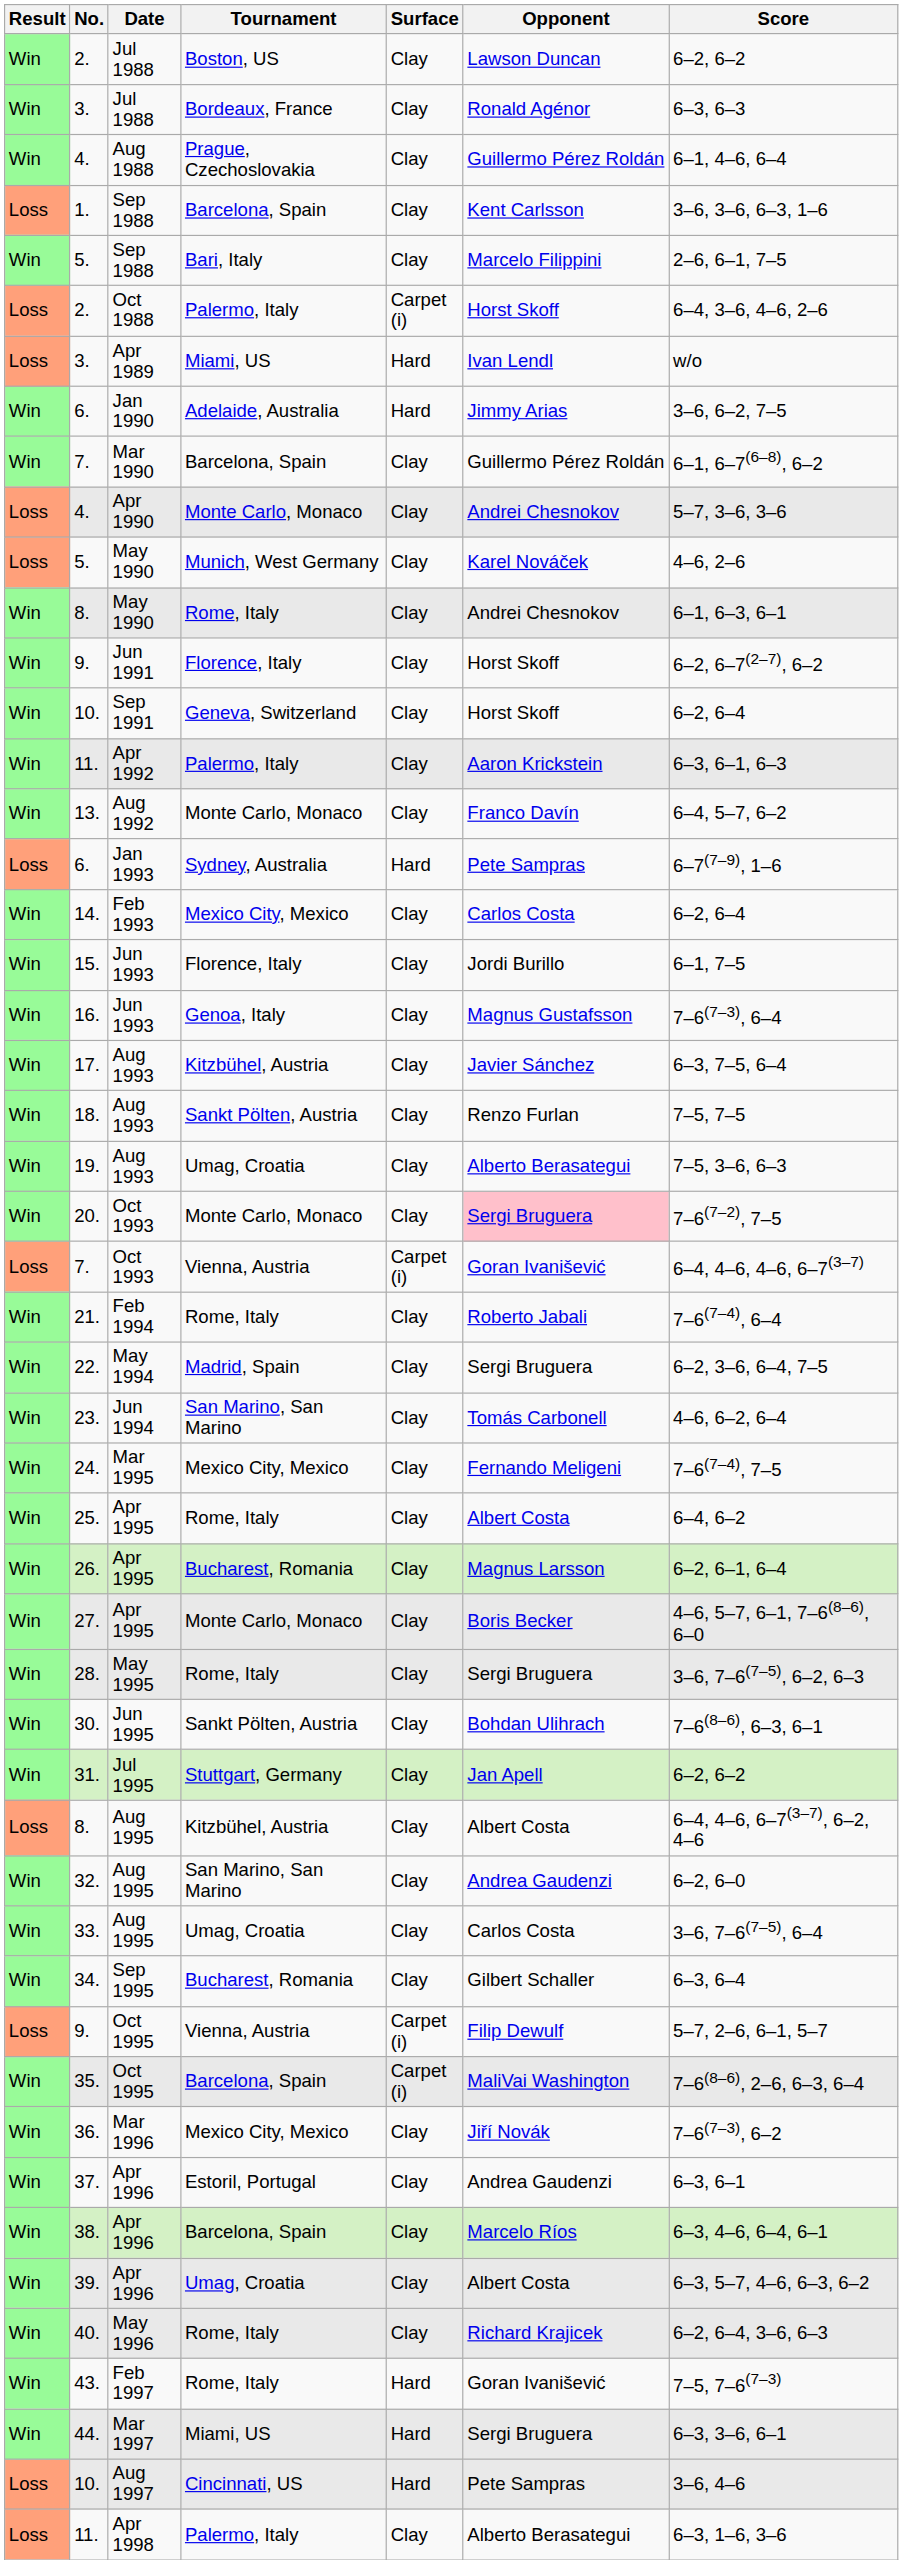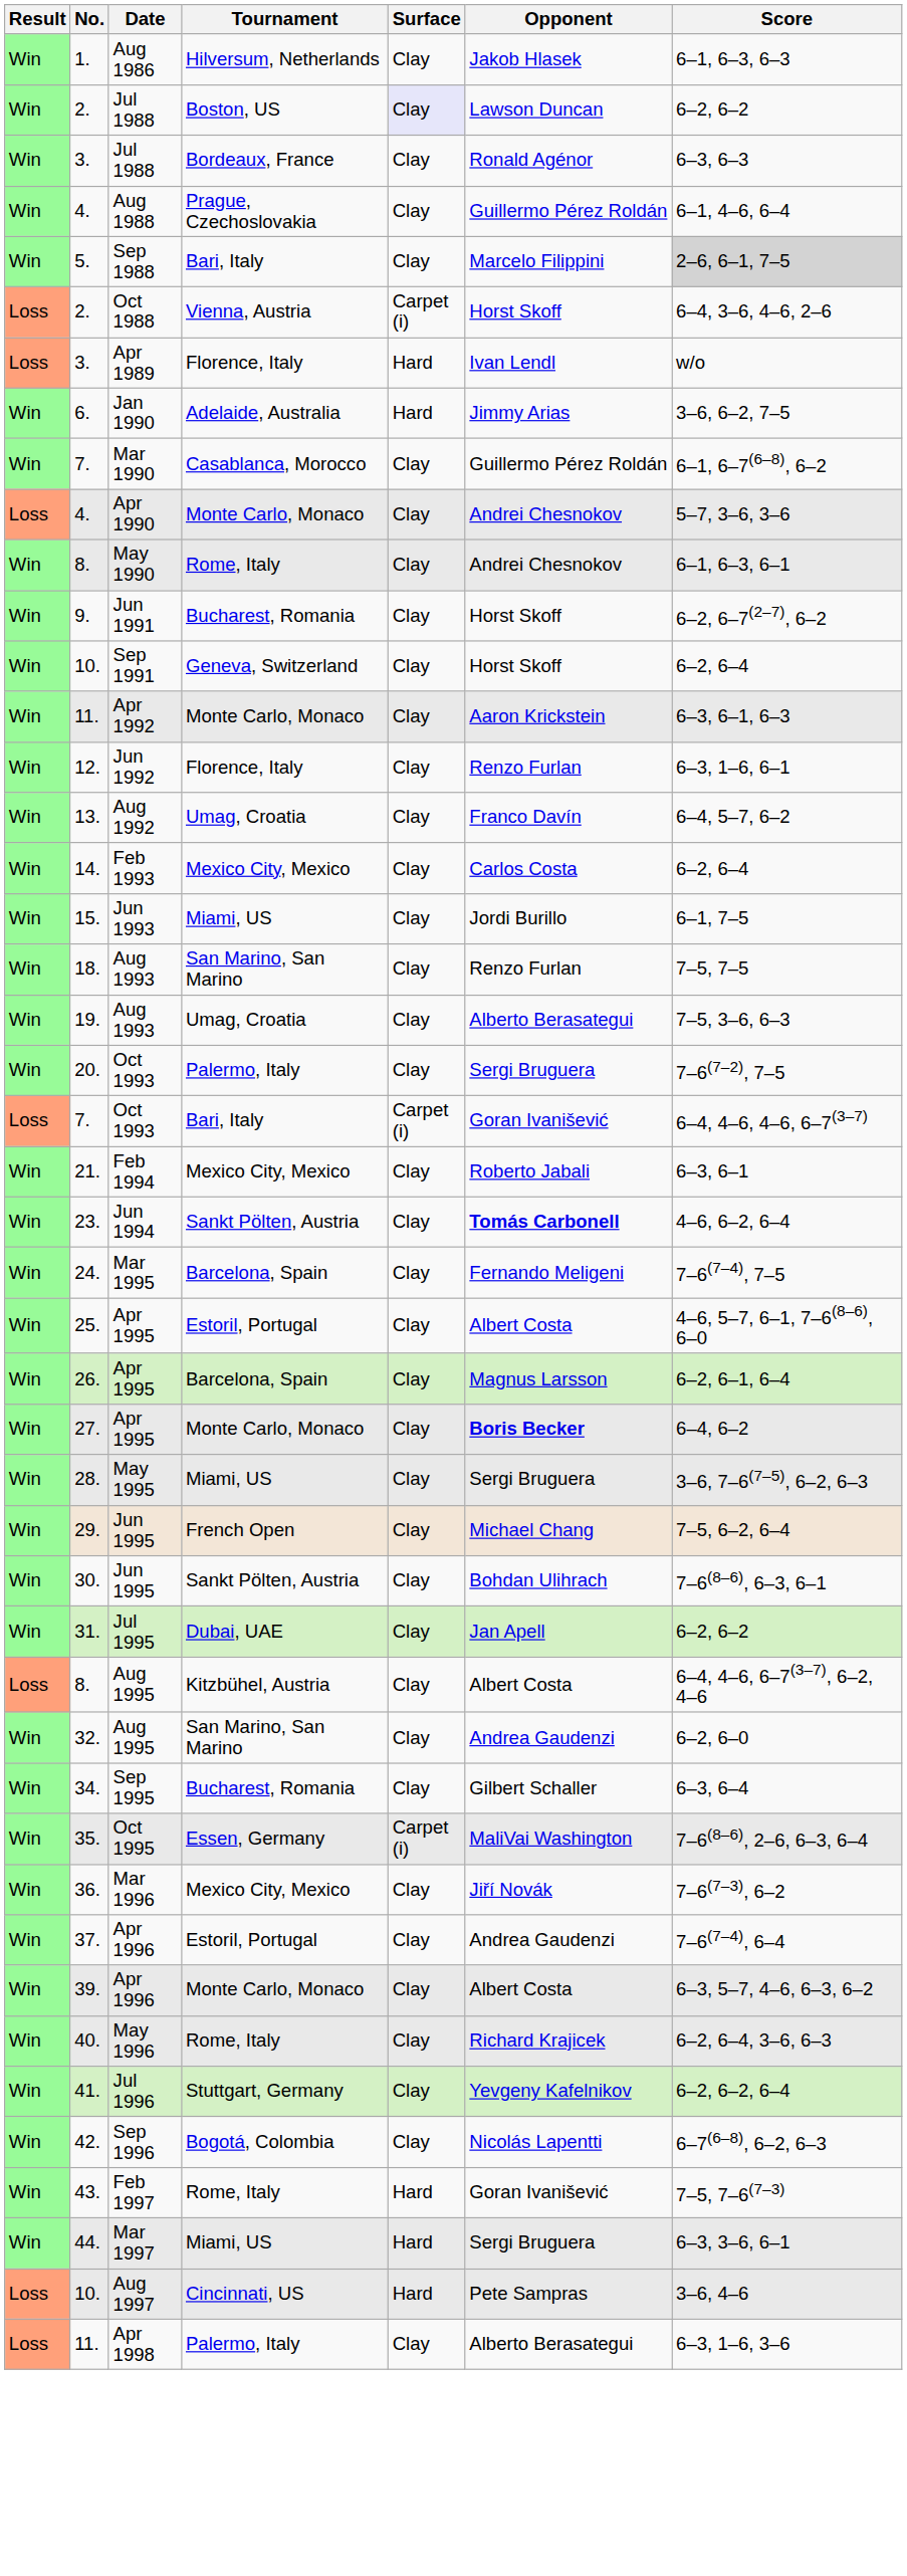 <table class="sortable wikitable">
 <tr>
 <th style="width:40px">Result</th>
 <th style="width:25px">No.</th>
 <th style="width:55px">Date</th>
 <th style="width:170px">Tournament</th>
 <th style="width:50px">Surface</th>
 <th style="width:170px">Opponent</th>
 <th style="width:190px" class="unsortable">Score</th>
 </tr>
 <tr>
 <td style="background:#98fb98;">Win</td>
+<td>1.</td>
+<td>Aug 1986</td>
+<td><a href='#'>Hilversum</a>, Netherlands</td>
+<td>Clay</td>
+<td> <a href='#'>Jakob Hlasek</a></td>
+<td>6–1, 6–3, 6–3</td>
+</tr>
+<tr>
+<td style="background:#98fb98;">Win</td>
 <td>2.</td>
 <td>Jul 1988</td>
 <td><a href='#'>Boston</a>, US</td>
-<td>Clay</td>
+<td style="background: lavender;">Clay</td>
 <td> <a href='#'>Lawson Duncan</a></td>
 <td>6–2, 6–2</td>
 </tr>
 <tr>
 <td style="background:#98fb98;">Win</td>
 <td>3.</td>
 <td>Jul 1988</td>
 <td><a href='#'>Bordeaux</a>, France</td>
 <td>Clay</td>
 <td> <a href='#'>Ronald Agénor</a></td>
 <td>6–3, 6–3</td>
 </tr>
 <tr>
 <td style="background:#98fb98;">Win</td>
 <td>4.</td>
 <td>Aug 1988</td>
 <td><a href='#'>Prague</a>, Czechoslovakia</td>
 <td>Clay</td>
 <td> <a href='#'>Guillermo Pérez Roldán</a></td>
 <td>6–1, 4–6, 6–4</td>
 </tr>
 <tr>
-<td style="background:#ffa07a;">Loss</td>
-<td>1.</td>
-<td>Sep 1988</td>
-<td><a href='#'>Barcelona</a>, Spain</td>
-<td>Clay</td>
-<td> <a href='#'>Kent Carlsson</a></td>
-<td>3–6, 3–6, 6–3, 1–6</td>
-</tr>
-<tr>
 <td style="background:#98fb98;">Win</td>
 <td>5.</td>
 <td>Sep 1988</td>
 <td><a href='#'>Bari</a>, Italy</td>
 <td>Clay</td>
 <td> <a href='#'>Marcelo Filippini</a></td>
-<td>2–6, 6–1, 7–5</td>
+<td style="background: lightgrey;">2–6, 6–1, 7–5</td>
 </tr>
 <tr>
 <td style="background:#ffa07a;">Loss</td>
 <td>2.</td>
 <td>Oct 1988</td>
-<td><a href='#'>Palermo</a>, Italy</td>
+<td><a href='#'>Vienna</a>, Austria</td>
 <td>Carpet (i)</td>
 <td> <a href='#'>Horst Skoff</a></td>
 <td>6–4, 3–6, 4–6, 2–6</td>
 </tr>
 <tr>
 <td style="background:#ffa07a;">Loss</td>
 <td>3.</td>
 <td>Apr 1989</td>
-<td><a href='#'>Miami</a>, US</td>
+<td>Florence, Italy</td>
 <td>Hard</td>
 <td> <a href='#'>Ivan Lendl</a></td>
 <td>w/o</td>
 </tr>
 <tr>
 <td style="background:#98fb98;">Win</td>
 <td>6.</td>
 <td>Jan 1990</td>
 <td><a href='#'>Adelaide</a>, Australia</td>
 <td>Hard</td>
 <td> <a href='#'>Jimmy Arias</a></td>
 <td>3–6, 6–2, 7–5</td>
 </tr>
 <tr>
 <td style="background:#98fb98;">Win</td>
 <td>7.</td>
 <td>Mar 1990</td>
-<td>Barcelona, Spain</td>
+<td><a href='#'>Casablanca</a>, Morocco</td>
 <td>Clay</td>
 <td> Guillermo Pérez Roldán</td>
 <td>6–1, 6–7<sup>(6–8)</sup>, 6–2</td>
 </tr>
 <tr bgcolor=e9e9e9>
 <td style="background:#ffa07a;">Loss</td>
 <td>4.</td>
 <td>Apr 1990</td>
 <td><a href='#'>Monte Carlo</a>, Monaco</td>
 <td>Clay</td>
 <td> <a href='#'>Andrei Chesnokov</a></td>
 <td>5–7, 3–6, 3–6</td>
-</tr>
-<tr>
-<td style="background:#ffa07a;">Loss</td>
-<td>5.</td>
-<td>May 1990</td>
-<td><a href='#'>Munich</a>, West Germany</td>
-<td>Clay</td>
-<td> <a href='#'>Karel Nováček</a></td>
-<td>4–6, 2–6</td>
 </tr>
 <tr bgcolor=e9e9e9>
 <td style="background:#98fb98;">Win</td>
 <td>8.</td>
 <td>May 1990</td>
 <td><a href='#'>Rome</a>, Italy</td>
 <td>Clay</td>
 <td> Andrei Chesnokov</td>
 <td>6–1, 6–3, 6–1</td>
 </tr>
 <tr>
 <td style="background:#98fb98;">Win</td>
 <td>9.</td>
 <td>Jun 1991</td>
-<td><a href='#'>Florence</a>, Italy</td>
+<td><a href='#'>Bucharest</a>, Romania</td>
 <td>Clay</td>
 <td> Horst Skoff</td>
 <td>6–2, 6–7<sup>(2–7)</sup>, 6–2</td>
 </tr>
 <tr>
 <td style="background:#98fb98;">Win</td>
 <td>10.</td>
 <td>Sep 1991</td>
 <td><a href='#'>Geneva</a>, Switzerland</td>
 <td>Clay</td>
 <td> Horst Skoff</td>
 <td>6–2, 6–4</td>
 </tr>
 <tr bgcolor=e9e9e9>
 <td style="background:#98fb98;">Win</td>
 <td>11.</td>
 <td>Apr 1992</td>
-<td><a href='#'>Palermo</a>, Italy</td>
+<td>Monte Carlo, Monaco</td>
 <td>Clay</td>
 <td> <a href='#'>Aaron Krickstein</a></td>
 <td>6–3, 6–1, 6–3</td>
 </tr>
 <tr>
 <td style="background:#98fb98;">Win</td>
+<td>12.</td>
+<td>Jun 1992</td>
+<td>Florence, Italy</td>
+<td>Clay</td>
+<td> <a href='#'>Renzo Furlan</a></td>
+<td>6–3, 1–6, 6–1</td>
+</tr>
+<tr>
+<td style="background:#98fb98;">Win</td>
 <td>13.</td>
 <td>Aug 1992</td>
-<td>Monte Carlo, Monaco</td>
+<td><a href='#'>Umag</a>, Croatia</td>
 <td>Clay</td>
 <td> <a href='#'>Franco Davín</a></td>
 <td>6–4, 5–7, 6–2</td>
-</tr>
-<tr>
-<td style="background:#ffa07a;">Loss</td>
-<td>6.</td>
-<td>Jan 1993</td>
-<td><a href='#'>Sydney</a>, Australia</td>
-<td>Hard</td>
-<td> <a href='#'>Pete Sampras</a></td>
-<td>6–7<sup>(7–9)</sup>, 1–6</td>
 </tr>
 <tr>
 <td style="background:#98fb98;">Win</td>
 <td>14.</td>
 <td>Feb 1993</td>
 <td><a href='#'>Mexico City</a>, Mexico</td>
 <td>Clay</td>
 <td> <a href='#'>Carlos Costa</a></td>
 <td>6–2, 6–4</td>
 </tr>
 <tr>
 <td style="background:#98fb98;">Win</td>
 <td>15.</td>
 <td>Jun 1993</td>
-<td>Florence, Italy</td>
+<td><a href='#'>Miami</a>, US</td>
 <td>Clay</td>
 <td> Jordi Burillo</td>
 <td>6–1, 7–5</td>
 </tr>
 <tr>
 <td style="background:#98fb98;">Win</td>
-<td>16.</td>
-<td>Jun 1993</td>
-<td><a href='#'>Genoa</a>, Italy</td>
-<td>Clay</td>
-<td> <a href='#'>Magnus Gustafsson</a></td>
-<td>7–6<sup>(7–3)</sup>, 6–4</td>
-</tr>
-<tr>
-<td style="background:#98fb98;">Win</td>
-<td>17.</td>
-<td>Aug 1993</td>
-<td><a href='#'>Kitzbühel</a>, Austria</td>
-<td>Clay</td>
-<td> <a href='#'>Javier Sánchez</a></td>
-<td>6–3, 7–5, 6–4</td>
-</tr>
-<tr>
-<td style="background:#98fb98;">Win</td>
 <td>18.</td>
 <td>Aug 1993</td>
-<td><a href='#'>Sankt Pölten</a>, Austria</td>
+<td><a href='#'>San Marino</a>, San Marino</td>
 <td>Clay</td>
 <td> Renzo Furlan</td>
 <td>7–5, 7–5</td>
 </tr>
 <tr>
 <td style="background:#98fb98;">Win</td>
 <td>19.</td>
 <td>Aug 1993</td>
 <td>Umag, Croatia</td>
 <td>Clay</td>
 <td> <a href='#'>Alberto Berasategui</a></td>
 <td>7–5, 3–6, 6–3</td>
 </tr>
 <tr>
 <td style="background:#98fb98;">Win</td>
 <td>20.</td>
 <td>Oct 1993</td>
-<td>Monte Carlo, Monaco</td>
+<td><a href='#'>Palermo</a>, Italy</td>
 <td>Clay</td>
-<td style="background: pink;"> <a href='#'>Sergi Bruguera</a></td>
+<td> <a href='#'>Sergi Bruguera</a></td>
 <td>7–6<sup>(7–2)</sup>, 7–5</td>
 </tr>
 <tr>
 <td style="background:#ffa07a;">Loss</td>
 <td>7.</td>
 <td>Oct 1993</td>
-<td>Vienna, Austria</td>
+<td><a href='#'>Bari</a>, Italy</td>
 <td>Carpet (i)</td>
 <td> <a href='#'>Goran Ivanišević</a></td>
 <td>6–4, 4–6, 4–6, 6–7<sup>(3–7)</sup></td>
 </tr>
 <tr>
 <td style="background:#98fb98;">Win</td>
 <td>21.</td>
 <td>Feb 1994</td>
-<td>Rome, Italy</td>
+<td>Mexico City, Mexico</td>
 <td>Clay</td>
 <td> <a href='#'>Roberto Jabali</a></td>
-<td>7–6<sup>(7–4)</sup>, 6–4</td>
-</tr>
-<tr>
-<td style="background:#98fb98;">Win</td>
-<td>22.</td>
-<td>May 1994</td>
-<td><a href='#'>Madrid</a>, Spain</td>
-<td>Clay</td>
-<td> Sergi Bruguera</td>
-<td>6–2, 3–6, 6–4, 7–5</td>
+<td>6–3, 6–1</td>
 </tr>
 <tr>
 <td style="background:#98fb98;">Win</td>
 <td>23.</td>
 <td>Jun 1994</td>
-<td><a href='#'>San Marino</a>, San Marino</td>
+<td><a href='#'>Sankt Pölten</a>, Austria</td>
 <td>Clay</td>
-<td> <a href='#'>Tomás Carbonell</a></td>
+<td><strong> <a href='#'>Tomás Carbonell</a></strong></td>
 <td>4–6, 6–2, 6–4</td>
 </tr>
 <tr>
 <td style="background:#98fb98;">Win</td>
 <td>24.</td>
 <td>Mar 1995</td>
-<td>Mexico City, Mexico</td>
+<td><a href='#'>Barcelona</a>, Spain</td>
 <td>Clay</td>
 <td> <a href='#'>Fernando Meligeni</a></td>
 <td>7–6<sup>(7–4)</sup>, 7–5</td>
 </tr>
 <tr>
 <td style="background:#98fb98;">Win</td>
 <td>25.</td>
 <td>Apr 1995</td>
-<td>Rome, Italy</td>
+<td><a href='#'>Estoril</a>, Portugal</td>
 <td>Clay</td>
 <td> <a href='#'>Albert Costa</a></td>
-<td>6–4, 6–2</td>
+<td>4–6, 5–7, 6–1, 7–6<sup>(8–6)</sup>, 6–0</td>
 </tr>
 <tr bgcolor=d4f1c5>
 <td style="background:#98fb98;">Win</td>
 <td>26.</td>
 <td>Apr 1995</td>
-<td><a href='#'>Bucharest</a>, Romania</td>
+<td>Barcelona, Spain</td>
 <td>Clay</td>
 <td> <a href='#'>Magnus Larsson</a></td>
 <td>6–2, 6–1, 6–4</td>
 </tr>
 <tr bgcolor=e9e9e9>
 <td style="background:#98fb98;">Win</td>
 <td>27.</td>
 <td>Apr 1995</td>
 <td>Monte Carlo, Monaco</td>
 <td>Clay</td>
-<td> <a href='#'>Boris Becker</a></td>
-<td>4–6, 5–7, 6–1, 7–6<sup>(8–6)</sup>, 6–0</td>
+<td><strong> <a href='#'>Boris Becker</a></strong></td>
+<td>6–4, 6–2</td>
 </tr>
 <tr bgcolor=e9e9e9>
 <td style="background:#98fb98;">Win</td>
 <td>28.</td>
 <td>May 1995</td>
-<td>Rome, Italy</td>
+<td>Miami, US</td>
 <td>Clay</td>
 <td> Sergi Bruguera</td>
 <td>3–6, 7–6<sup>(7–5)</sup>, 6–2, 6–3</td>
+</tr>
+<tr bgcolor=f3e6d7>
+<td style="background:#98fb98;">Win</td>
+<td>29.</td>
+<td>Jun 1995</td>
+<td>French Open</td>
+<td>Clay</td>
+<td> <a href='#'>Michael Chang</a></td>
+<td>7–5, 6–2, 6–4</td>
 </tr>
 <tr>
 <td style="background:#98fb98;">Win</td>
 <td>30.</td>
 <td>Jun 1995</td>
 <td>Sankt Pölten, Austria</td>
 <td>Clay</td>
 <td> <a href='#'>Bohdan Ulihrach</a></td>
 <td>7–6<sup>(8–6)</sup>, 6–3, 6–1</td>
 </tr>
 <tr bgcolor=d4f1c5>
 <td style="background:#98fb98;">Win</td>
 <td>31.</td>
 <td>Jul 1995</td>
-<td><a href='#'>Stuttgart</a>, Germany</td>
+<td><a href='#'>Dubai</a>, UAE</td>
 <td>Clay</td>
 <td> <a href='#'>Jan Apell</a></td>
 <td>6–2, 6–2</td>
 </tr>
 <tr>
 <td style="background:#ffa07a;">Loss</td>
 <td>8.</td>
 <td>Aug 1995</td>
 <td>Kitzbühel, Austria</td>
 <td>Clay</td>
 <td> Albert Costa</td>
 <td>6–4, 4–6, 6–7<sup>(3–7)</sup>, 6–2, 4–6</td>
 </tr>
 <tr>
 <td style="background:#98fb98;">Win</td>
 <td>32.</td>
 <td>Aug 1995</td>
 <td>San Marino, San Marino</td>
 <td>Clay</td>
 <td> <a href='#'>Andrea Gaudenzi</a></td>
 <td>6–2, 6–0</td>
 </tr>
 <tr>
 <td style="background:#98fb98;">Win</td>
-<td>33.</td>
-<td>Aug 1995</td>
-<td>Umag, Croatia</td>
-<td>Clay</td>
-<td> Carlos Costa</td>
-<td>3–6, 7–6<sup>(7–5)</sup>, 6–4</td>
-</tr>
-<tr>
-<td style="background:#98fb98;">Win</td>
 <td>34.</td>
 <td>Sep 1995</td>
 <td><a href='#'>Bucharest</a>, Romania</td>
 <td>Clay</td>
 <td> Gilbert Schaller</td>
 <td>6–3, 6–4</td>
 </tr>
-<tr>
-<td style="background:#ffa07a;">Loss</td>
-<td>9.</td>
-<td>Oct 1995</td>
-<td>Vienna, Austria</td>
-<td>Carpet (i)</td>
-<td> <a href='#'>Filip Dewulf</a></td>
-<td>5–7, 2–6, 6–1, 5–7</td>
-</tr>
 <tr bgcolor=e9e9e9>
 <td style="background:#98fb98;">Win</td>
 <td>35.</td>
 <td>Oct 1995</td>
-<td><a href='#'>Barcelona</a>, Spain</td>
+<td><a href='#'>Essen</a>, Germany</td>
 <td>Carpet (i)</td>
 <td> <a href='#'>MaliVai Washington</a></td>
 <td>7–6<sup>(8–6)</sup>, 2–6, 6–3, 6–4</td>
 </tr>
 <tr>
 <td style="background:#98fb98;">Win</td>
 <td>36.</td>
 <td>Mar 1996</td>
 <td>Mexico City, Mexico</td>
 <td>Clay</td>
 <td> <a href='#'>Jiří Novák</a></td>
 <td>7–6<sup>(7–3)</sup>, 6–2</td>
 </tr>
 <tr>
 <td style="background:#98fb98;">Win</td>
 <td>37.</td>
 <td>Apr 1996</td>
 <td>Estoril, Portugal</td>
 <td>Clay</td>
 <td> Andrea Gaudenzi</td>
-<td>6–3, 6–1</td>
-</tr>
-<tr bgcolor=d4f1c5>
-<td style="background:#98fb98;">Win</td>
-<td>38.</td>
-<td>Apr 1996</td>
-<td>Barcelona, Spain</td>
-<td>Clay</td>
-<td> <a href='#'>Marcelo Ríos</a></td>
-<td>6–3, 4–6, 6–4, 6–1</td>
+<td>7–6<sup>(7–4)</sup>, 6–4</td>
 </tr>
 <tr bgcolor=e9e9e9>
 <td style="background:#98fb98;">Win</td>
 <td>39.</td>
 <td>Apr 1996</td>
-<td><a href='#'>Umag</a>, Croatia</td>
+<td>Monte Carlo, Monaco</td>
 <td>Clay</td>
 <td> Albert Costa</td>
 <td>6–3, 5–7, 4–6, 6–3, 6–2</td>
 </tr>
 <tr bgcolor=e9e9e9>
 <td style="background:#98fb98;">Win</td>
 <td>40.</td>
 <td>May 1996</td>
 <td>Rome, Italy</td>
 <td>Clay</td>
 <td> <a href='#'>Richard Krajicek</a></td>
 <td>6–2, 6–4, 3–6, 6–3</td>
+</tr>
+<tr bgcolor=d4f1c5>
+<td style="background:#98fb98;">Win</td>
+<td>41.</td>
+<td>Jul 1996</td>
+<td>Stuttgart, Germany</td>
+<td>Clay</td>
+<td> <a href='#'>Yevgeny Kafelnikov</a></td>
+<td>6–2, 6–2, 6–4</td>
+</tr>
+<tr>
+<td style="background:#98fb98;">Win</td>
+<td>42.</td>
+<td>Sep 1996</td>
+<td><a href='#'>Bogotá</a>, Colombia</td>
+<td>Clay</td>
+<td> <a href='#'>Nicolás Lapentti</a></td>
+<td>6–7<sup>(6–8)</sup>, 6–2, 6–3</td>
 </tr>
 <tr>
 <td style="background:#98fb98;">Win</td>
 <td>43.</td>
 <td>Feb 1997</td>
 <td>Rome, Italy</td>
 <td>Hard</td>
 <td> Goran Ivanišević</td>
 <td>7–5, 7–6<sup>(7–3)</sup></td>
 </tr>
 <tr bgcolor=e9e9e9>
 <td style="background:#98fb98;">Win</td>
 <td>44.</td>
 <td>Mar 1997</td>
 <td>Miami, US</td>
 <td>Hard</td>
 <td> Sergi Bruguera</td>
 <td>6–3, 3–6, 6–1</td>
 </tr>
 <tr bgcolor=e9e9e9>
 <td style="background:#ffa07a;">Loss</td>
 <td>10.</td>
 <td>Aug 1997</td>
 <td><a href='#'>Cincinnati</a>, US</td>
 <td>Hard</td>
 <td> Pete Sampras</td>
 <td>3–6, 4–6</td>
 </tr>
 <tr>
 <td style="background:#ffa07a;">Loss</td>
 <td>11.</td>
 <td>Apr 1998</td>
 <td><a href='#'>Palermo</a>, Italy</td>
 <td>Clay</td>
 <td> Alberto Berasategui</td>
 <td>6–3, 1–6, 3–6</td>
 </tr>
 </table>
